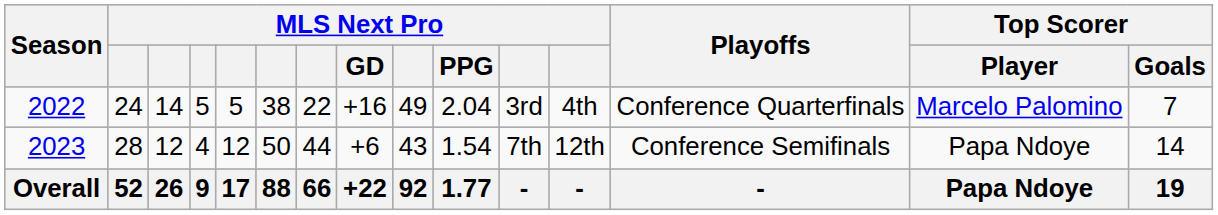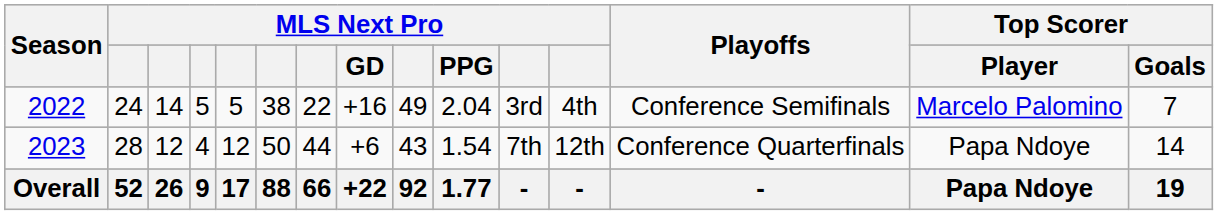 <table class="wikitable" style="text-align: center">
 <tr>
 <th rowspan="2" scope="col">Season</th>
 <th colspan="11" class="unsortable"><a href='#'>MLS Next Pro</a></th>
 <th rowspan="2" scope="col" class="unsortable"><strong>Playoffs</strong></th>
 <th colspan="3" scope="col" class="unsortable">Top Scorer</th>
 </tr>
 <tr>
 <th></th>
 <th></th>
 <th></th>
 <th></th>
 <th></th>
 <th></th>
 <th>GD</th>
 <th></th>
 <th>PPG</th>
 <th></th>
 <th></th>
 <th class="unsortable">Player</th>
 <th class="unsortable">Goals</th>
 </tr>
 <tr>
 <td><a href='#'>2022</a></td>
 <td>24</td>
 <td>14</td>
 <td>5</td>
 <td>5</td>
 <td>38</td>
 <td>22</td>
 <td>+16</td>
 <td>49</td>
 <td>2.04</td>
 <td>3rd</td>
 <td>4th</td>
-<td>Conference Quarterfinals</td>
+<td>Conference Semifinals</td>
 <td> <a href='#'>Marcelo Palomino</a></td>
 <td>7</td>
 </tr>
 <tr>
 <td><a href='#'>2023</a></td>
 <td>28</td>
 <td>12</td>
 <td>4</td>
 <td>12</td>
 <td>50</td>
 <td>44</td>
 <td>+6</td>
 <td>43</td>
 <td>1.54</td>
 <td>7th</td>
 <td>12th</td>
-<td>Conference Semifinals</td>
+<td>Conference Quarterfinals</td>
 <td> Papa Ndoye</td>
 <td>14</td>
 </tr>
 <tr>
 <th>Overall</th>
 <th>52</th>
 <th>26</th>
 <th>9</th>
 <th>17</th>
 <th>88</th>
 <th>66</th>
 <th>+22</th>
 <th>92</th>
 <th>1.77</th>
 <th>-</th>
 <th>-</th>
 <th>-</th>
 <th> Papa Ndoye</th>
 <th>19</th>
 </tr>
 </table>
